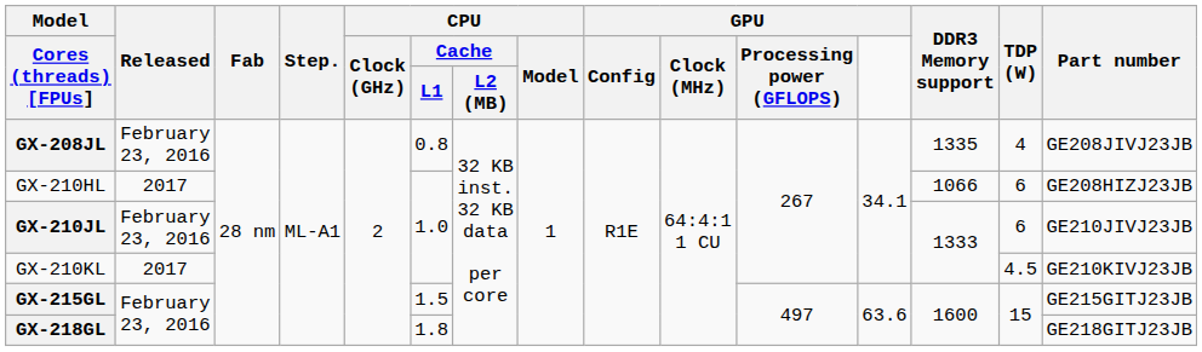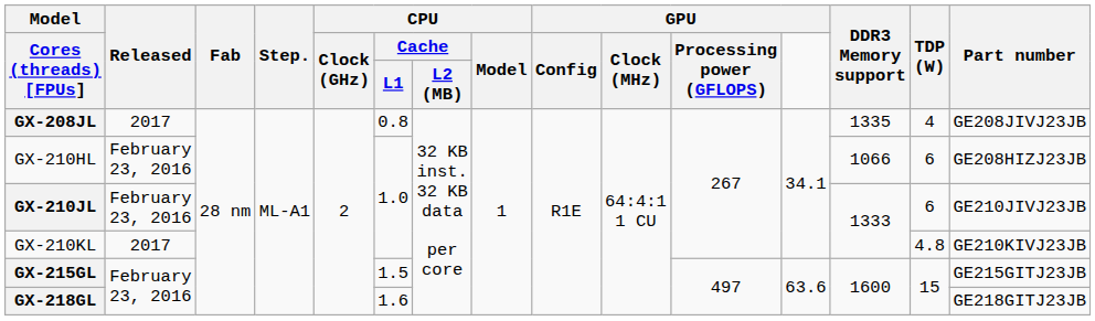 <table class="wikitable sortable sort-under" style="text-align: center">
 <tr>
 <th>Model</th>
 <th rowspan=3>Released</th>
 <th rowspan=3>Fab</th>
 <th rowspan=3>Step.</th>
 <th colspan="4">CPU</th>
 <th colspan=4>GPU</th>
 <th rowspan=3>DDR3<br>Memory<br>support</th>
 <th rowspan=3>TDP<br>(W)</th>
 <th rowspan=3>Part number</th>
 </tr>
 <tr>
 <th rowspan=2><a href='#'>Cores</a><br><a href='#'>(threads)</a><br><a href='#'>[FPUs</a>]</th>
 <th rowspan=2>Clock<br>(GHz)</th>
 <th colspan="2"><a href='#'>Cache</a></th>
 <th rowspan=2>Model</th>
 <th rowspan=2>Config</th>
 <th rowspan=2>Clock<br>(MHz)</th>
 <th rowspan=2>Processing<br>power<br>(<a href='#'>GFLOPS</a>)</th>
 </tr>
 <tr>
 <th><a href='#'>L1</a></th>
 <th><a href='#'>L2</a><br>(MB)</th>
 </tr>
 <tr>
 <th>GX-208JL</th>
-<td>February 23, 2016</td>
+<td>2017</td>
 <td rowspan=6>28 nm</td>
 <td rowspan=6>ML-A1</td>
 <td rowspan=6>2</td>
 <td>0.8</td>
 <td rowspan=6>32 KB inst.<br>32 KB data<br><br>per core</td>
 <td rowspan=6>1</td>
 <td rowspan=6>R1E</td>
 <td rowspan=6>64:4:1<br>1 CU</td>
 <td rowspan=4>267</td>
 <td rowspan=4>34.1</td>
 <td>1335</td>
 <td>4</td>
 <td>GE208JIVJ23JB</td>
 </tr>
 <tr>
 <td>GX-210HL</td>
-<td>2017</td>
+<td>February 23, 2016</td>
 <td rowspan=3>1.0</td>
 <td>1066</td>
 <td>6</td>
 <td>GE208HIZJ23JB</td>
 </tr>
 <tr>
 <th>GX-210JL</th>
 <td>February 23, 2016</td>
 <td rowspan=2>1333</td>
 <td>6</td>
 <td>GE210JIVJ23JB</td>
 </tr>
 <tr>
 <td>GX-210KL</td>
 <td>2017</td>
-<td>4.5</td>
+<td>4.8</td>
 <td>GE210KIVJ23JB</td>
 </tr>
 <tr>
 <th>GX-215GL</th>
 <td rowspan=2>February 23, 2016</td>
 <td>1.5</td>
 <td rowspan=2>497</td>
 <td rowspan=2>63.6</td>
 <td rowspan=2>1600</td>
 <td rowspan=2>15</td>
 <td>GE215GITJ23JB</td>
 </tr>
 <tr>
 <th>GX-218GL</th>
-<td>1.8</td>
+<td>1.6</td>
 <td>GE218GITJ23JB</td>
 </tr>
 </table>
